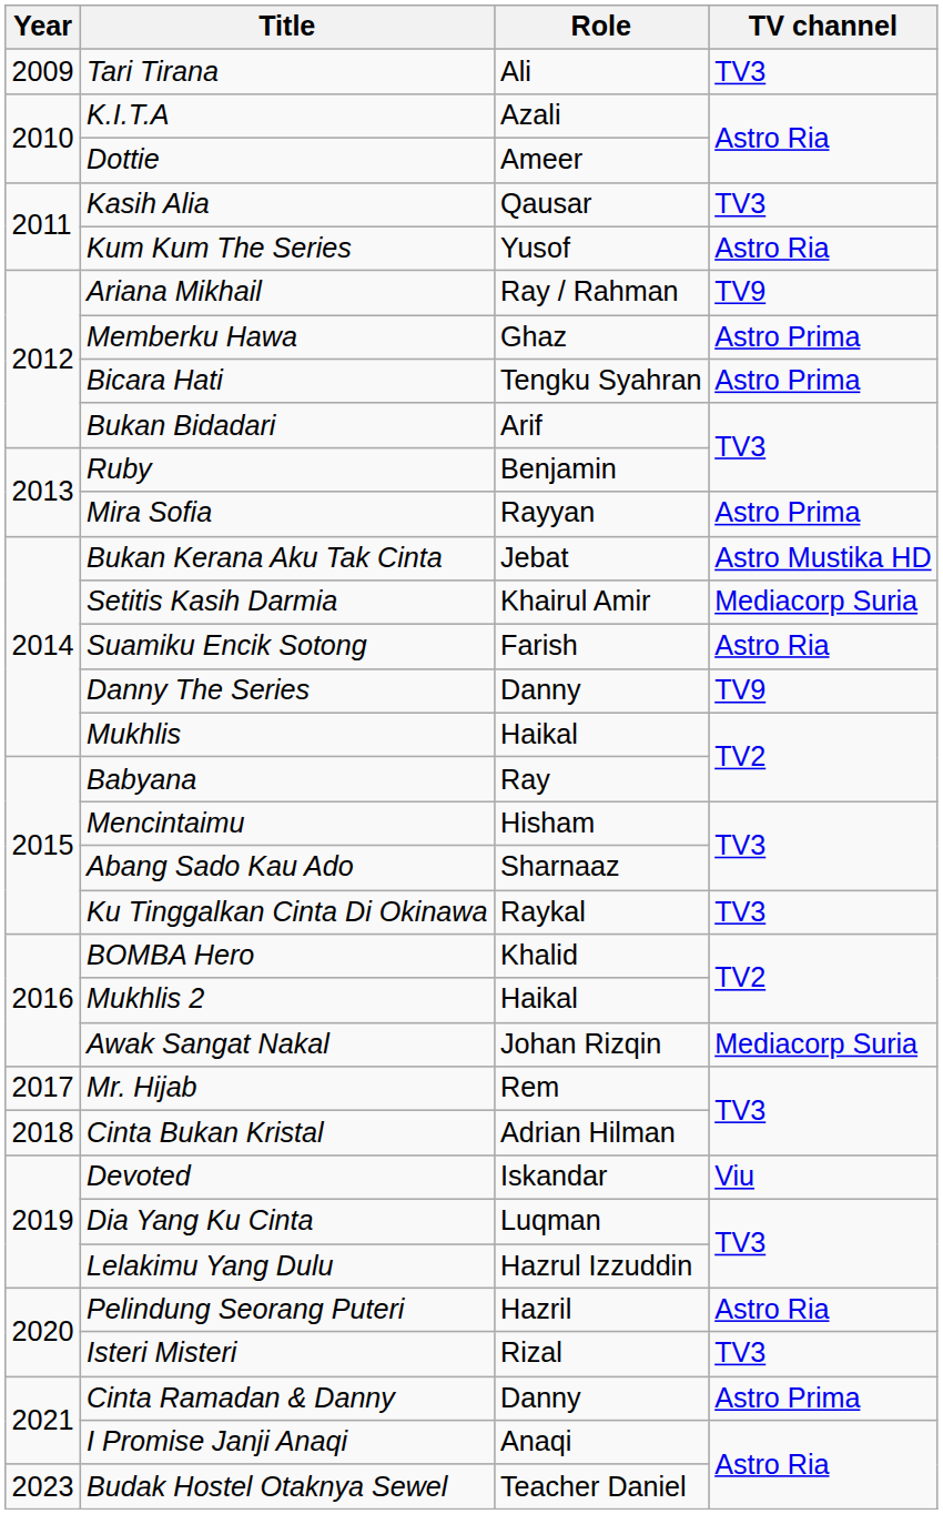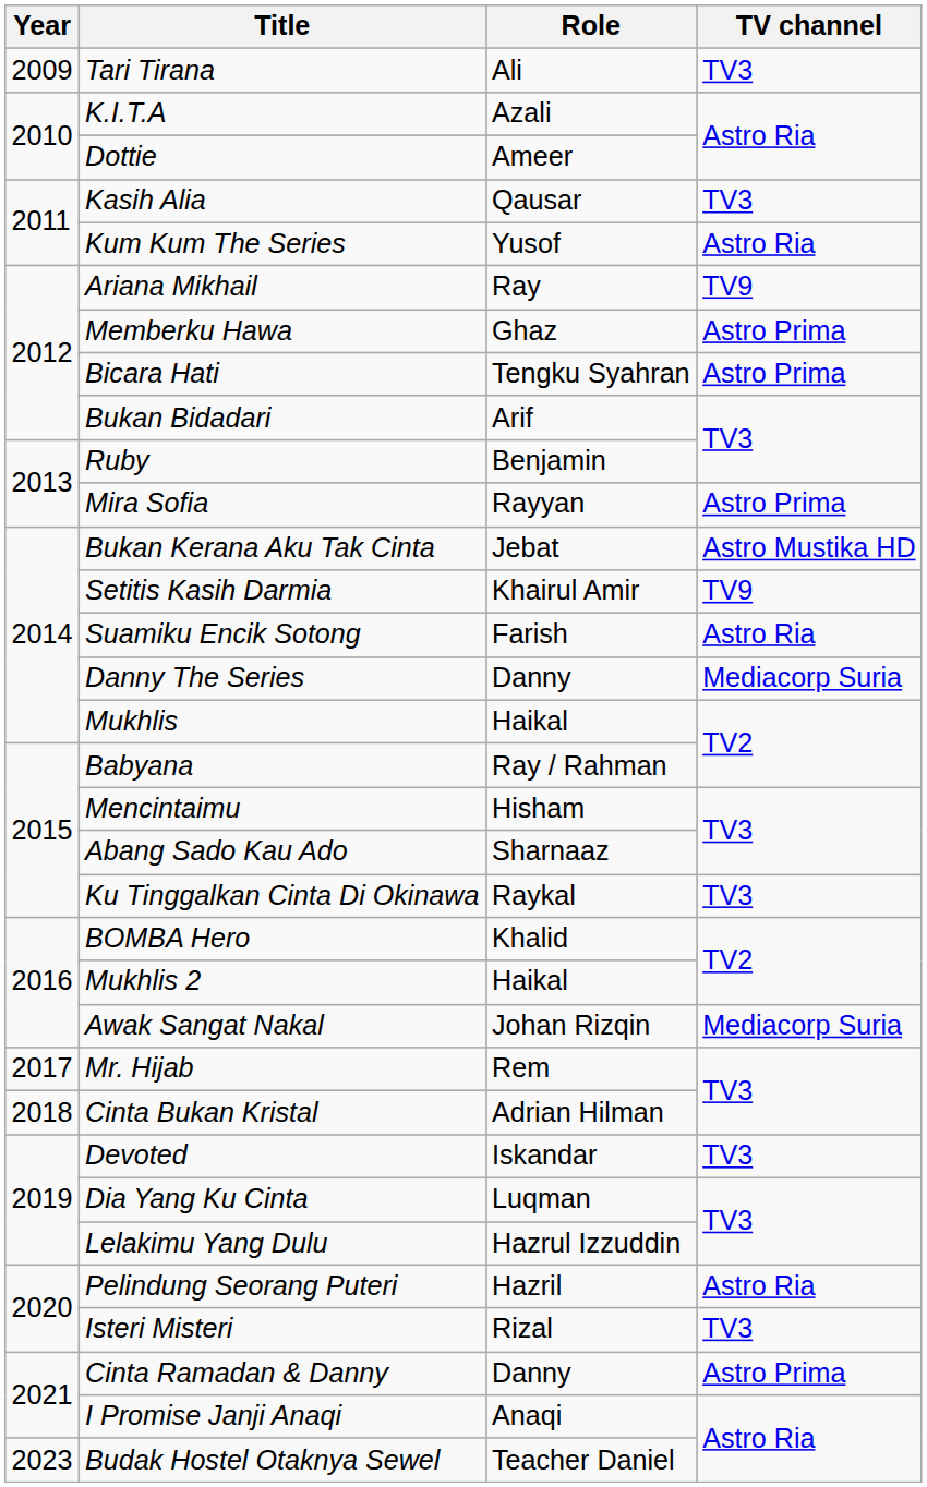 <table class="wikitable">
 <tr>
 <th>Year</th>
 <th>Title</th>
 <th>Role</th>
 <th>TV channel</th>
 </tr>
 <tr>
 <td>2009</td>
 <td><em>Tari Tirana</em></td>
 <td>Ali</td>
 <td><a href='#'>TV3</a></td>
 </tr>
 <tr>
 <td rowspan="2">2010</td>
 <td><em>K.I.T.A</em></td>
 <td>Azali</td>
 <td rowspan="2"><a href='#'>Astro Ria</a></td>
 </tr>
 <tr>
 <td><em>Dottie</em></td>
 <td>Ameer</td>
 </tr>
 <tr>
 <td rowspan="2">2011</td>
 <td><em>Kasih Alia</em></td>
 <td>Qausar</td>
 <td><a href='#'>TV3</a></td>
 </tr>
 <tr>
 <td><em>Kum Kum The Series</em></td>
 <td>Yusof</td>
 <td><a href='#'>Astro Ria</a></td>
 </tr>
 <tr>
 <td rowspan="4">2012</td>
 <td><em>Ariana Mikhail</em></td>
-<td>Ray / Rahman</td>
+<td>Ray</td>
 <td><a href='#'>TV9</a></td>
 </tr>
 <tr>
 <td><em>Memberku Hawa</em></td>
 <td>Ghaz</td>
 <td><a href='#'>Astro Prima</a></td>
 </tr>
 <tr>
 <td><em>Bicara Hati</em></td>
 <td>Tengku Syahran</td>
 <td><a href='#'>Astro Prima</a></td>
 </tr>
 <tr>
 <td><em>Bukan Bidadari</em></td>
 <td>Arif</td>
 <td rowspan="2"><a href='#'>TV3</a></td>
 </tr>
 <tr>
 <td rowspan="2">2013</td>
 <td><em>Ruby</em></td>
 <td>Benjamin</td>
 </tr>
 <tr>
 <td><em>Mira Sofia</em></td>
 <td>Rayyan</td>
 <td><a href='#'>Astro Prima</a></td>
 </tr>
 <tr>
 <td rowspan="5">2014</td>
 <td><em>Bukan Kerana Aku Tak Cinta</em></td>
 <td>Jebat</td>
 <td><a href='#'>Astro Mustika HD</a></td>
 </tr>
 <tr>
 <td><em>Setitis Kasih Darmia</em></td>
 <td>Khairul Amir</td>
-<td><a href='#'>Mediacorp Suria</a></td>
+<td><a href='#'>TV9</a></td>
 </tr>
 <tr>
 <td><em>Suamiku Encik Sotong</em></td>
 <td>Farish</td>
 <td><a href='#'>Astro Ria</a></td>
 </tr>
 <tr>
 <td><em>Danny The Series</em></td>
 <td>Danny</td>
-<td><a href='#'>TV9</a></td>
+<td><a href='#'>Mediacorp Suria</a></td>
 </tr>
 <tr>
 <td><em>Mukhlis</em></td>
 <td>Haikal</td>
 <td rowspan="2"><a href='#'>TV2</a></td>
 </tr>
 <tr>
 <td rowspan="4">2015</td>
 <td><em>Babyana</em></td>
-<td>Ray</td>
+<td>Ray / Rahman</td>
 </tr>
 <tr>
 <td><em>Mencintaimu</em></td>
 <td>Hisham</td>
 <td rowspan="2"><a href='#'>TV3</a></td>
 </tr>
 <tr>
 <td><em>Abang Sado Kau Ado</em></td>
 <td>Sharnaaz</td>
 </tr>
 <tr>
 <td><em>Ku Tinggalkan Cinta Di Okinawa</em></td>
 <td>Raykal</td>
 <td><a href='#'>TV3</a></td>
 </tr>
 <tr>
 <td rowspan="3">2016</td>
 <td><em>BOMBA Hero</em></td>
 <td>Khalid</td>
 <td rowspan="2"><a href='#'>TV2</a></td>
 </tr>
 <tr>
 <td><em>Mukhlis 2</em></td>
 <td>Haikal</td>
 </tr>
 <tr>
 <td><em>Awak Sangat Nakal</em></td>
 <td>Johan Rizqin</td>
 <td><a href='#'>Mediacorp Suria</a></td>
 </tr>
 <tr>
 <td>2017</td>
 <td><em>Mr. Hijab</em></td>
 <td>Rem</td>
 <td rowspan="2"><a href='#'>TV3</a></td>
 </tr>
 <tr>
 <td>2018</td>
 <td><em>Cinta Bukan Kristal</em></td>
 <td>Adrian Hilman</td>
 </tr>
 <tr>
 <td rowspan="3">2019</td>
 <td><em>Devoted</em></td>
 <td>Iskandar</td>
-<td><a href='#'>Viu</a></td>
+<td><a href='#'>TV3</a></td>
 </tr>
 <tr>
 <td><em>Dia Yang Ku Cinta</em></td>
 <td>Luqman</td>
 <td rowspan="2"><a href='#'>TV3</a></td>
 </tr>
 <tr>
 <td><em>Lelakimu Yang Dulu</em></td>
 <td>Hazrul Izzuddin</td>
 </tr>
 <tr>
 <td rowspan="2">2020</td>
 <td><em>Pelindung Seorang Puteri</em></td>
 <td>Hazril</td>
 <td><a href='#'>Astro Ria</a></td>
 </tr>
 <tr>
 <td><em>Isteri Misteri</em></td>
 <td>Rizal</td>
 <td><a href='#'>TV3</a></td>
 </tr>
 <tr>
 <td rowspan="2">2021</td>
 <td><em>Cinta Ramadan & Danny</em></td>
 <td>Danny</td>
 <td><a href='#'>Astro Prima</a></td>
 </tr>
 <tr>
 <td><em>I Promise Janji Anaqi</em></td>
 <td>Anaqi</td>
 <td rowspan="2"><a href='#'>Astro Ria</a></td>
 </tr>
 <tr>
 <td>2023</td>
 <td><em>Budak Hostel Otaknya Sewel</em></td>
 <td>Teacher Daniel</td>
 </tr>
 <tr>
 </tr>
 </table>
